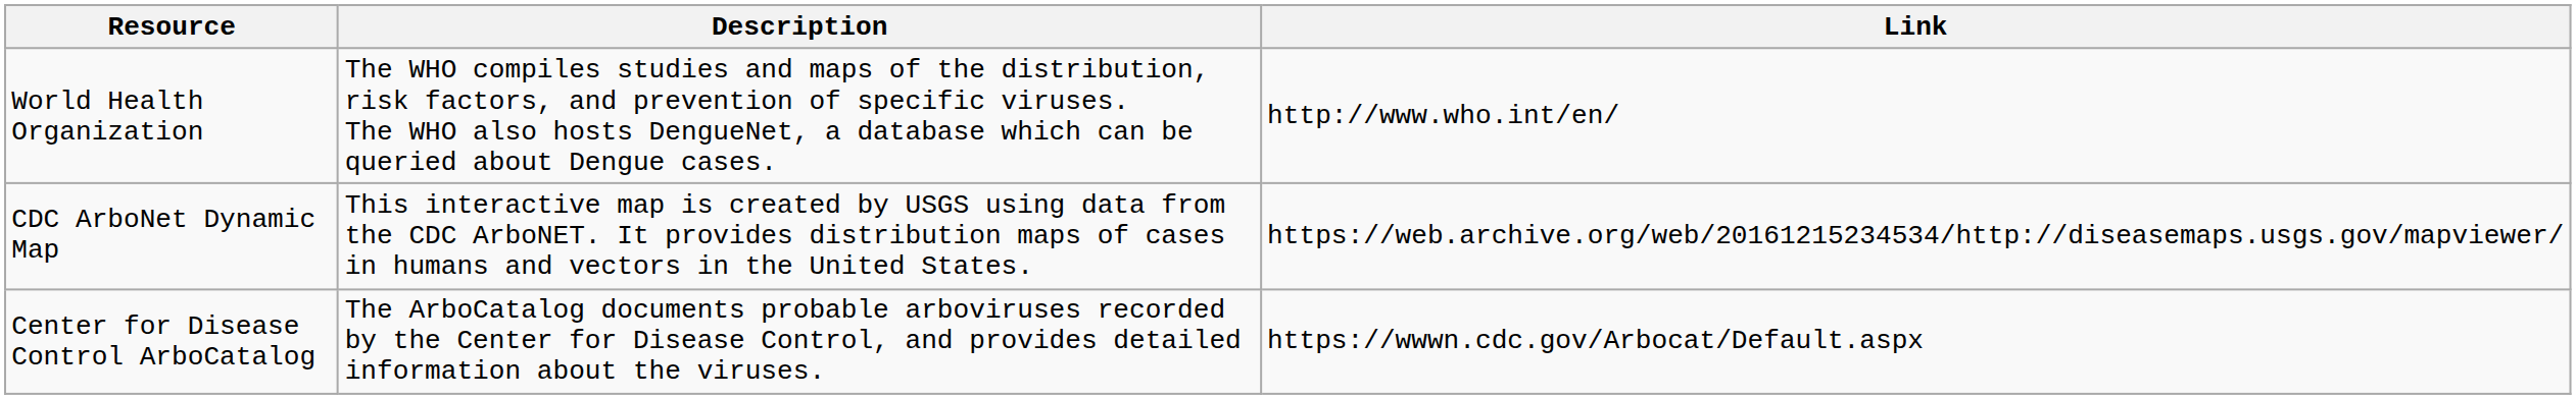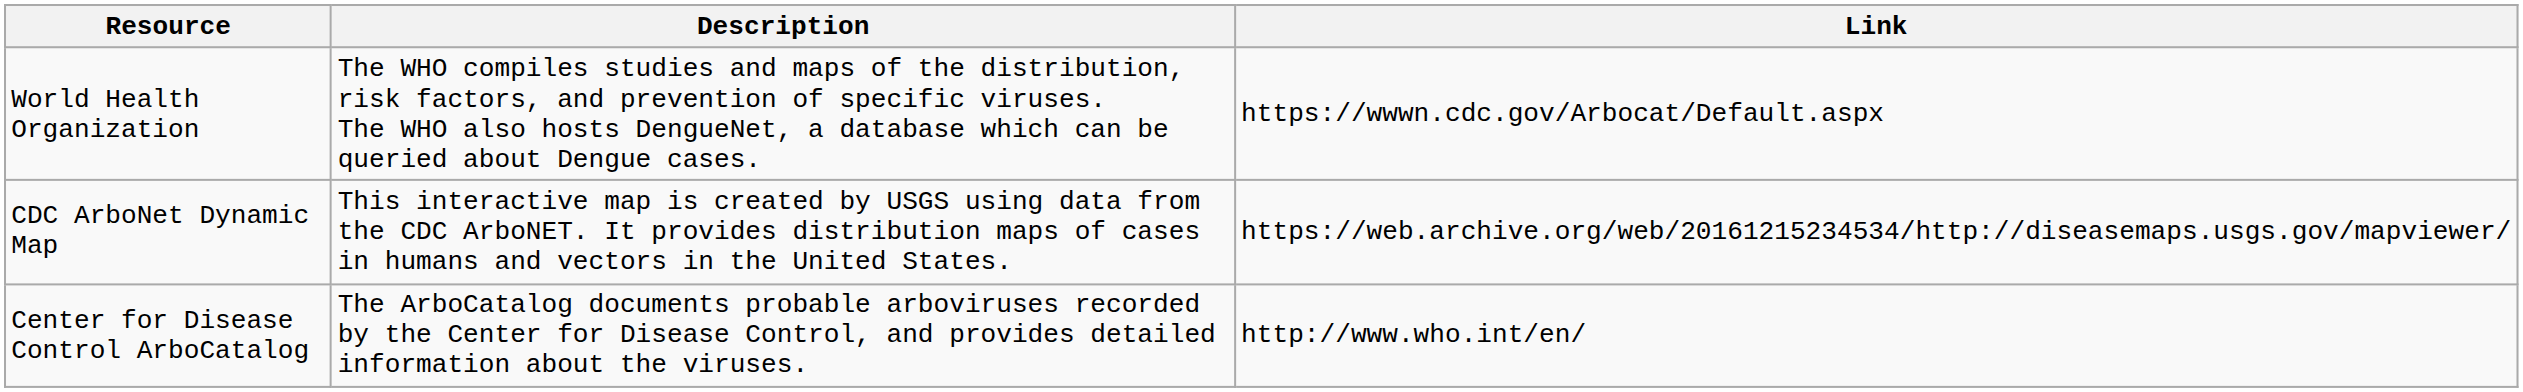 <table class="wikitable">
 <tr>
 <th>Resource</th>
 <th>Description</th>
 <th>Link</th>
 </tr>
 <tr>
 <td>World Health Organization</td>
 <td>The WHO compiles studies and maps of the distribution, risk factors, and prevention of specific viruses.<br>The WHO also hosts DengueNet, a database which can be queried about Dengue cases.</td>
-<td>http://www.who.int/en/<br></td>
+<td>https://wwwn.cdc.gov/Arbocat/Default.aspx</td>
 </tr>
 <tr>
 <td>CDC ArboNet Dynamic Map</td>
 <td>This interactive map is created by USGS using data from the CDC ArboNET. It provides distribution maps of cases in humans and vectors in the United States.</td>
 <td>https://web.archive.org/web/20161215234534/http://diseasemaps.usgs.gov/mapviewer/</td>
 </tr>
 <tr>
 <td>Center for Disease Control ArboCatalog</td>
 <td>The ArboCatalog documents probable arboviruses recorded by the Center for Disease Control, and provides detailed information about the viruses.</td>
-<td>https://wwwn.cdc.gov/Arbocat/Default.aspx</td>
+<td>http://www.who.int/en/<br></td>
 </tr>
 </table>
